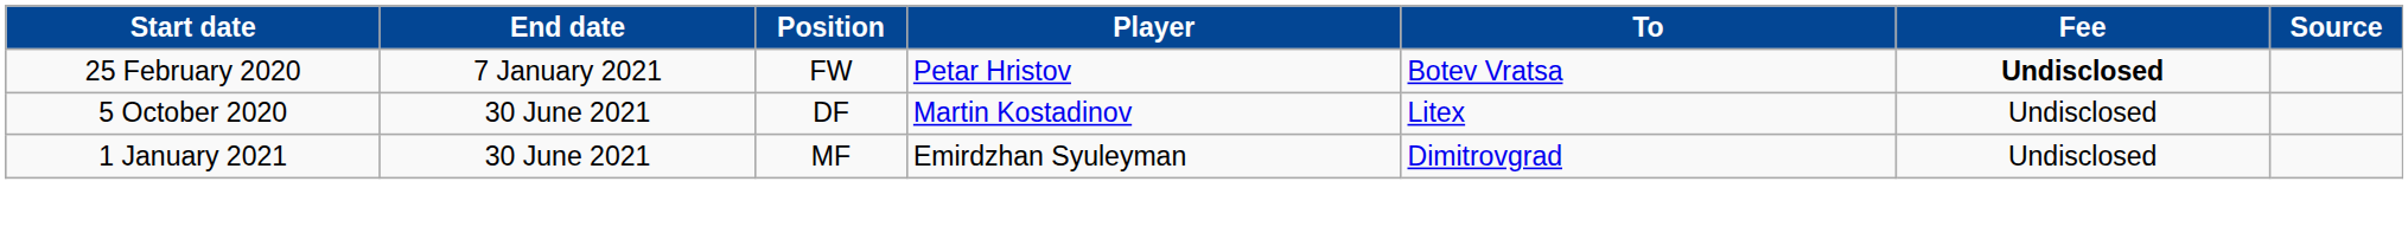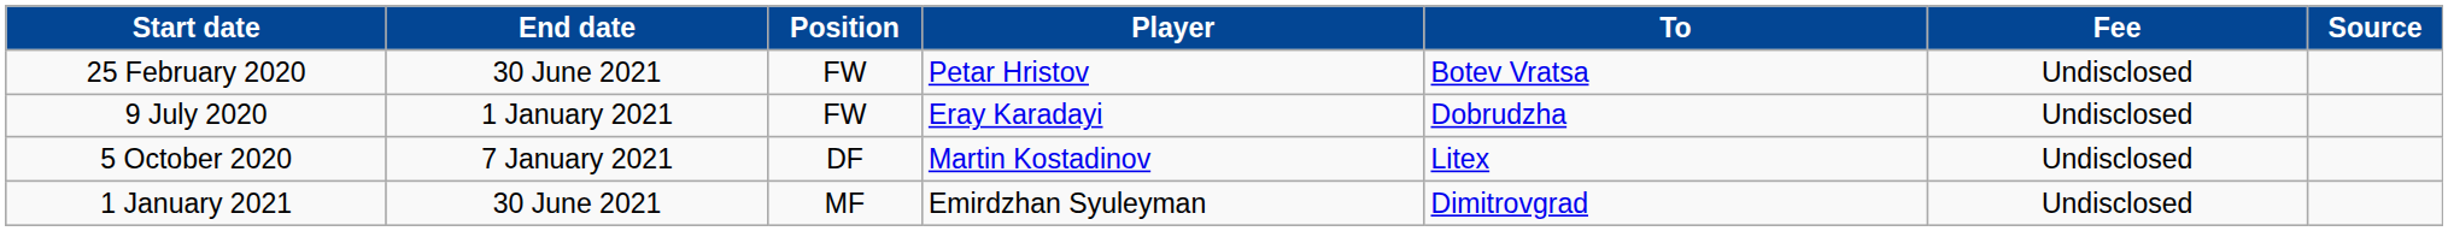 <table class="wikitable sortable"  style="text-align:center; font-size:90%; width:100%;">
 <tr>
 <th scope="col" style="background-color:#034694;color:#FFFFFF; width:150px;">Start date</th>
 <th scope="col" style="background-color:#034694;color:#FFFFFF; width:150px;">End date</th>
 <th scope="col" style="background-color:#034694;color:#FFFFFF; width:50px;">Position</th>
 <th scope="col" style="background-color:#034694;color:#FFFFFF; width:200px;">Player</th>
 <th scope="col" style="background-color:#034694;color:#FFFFFF; width:200px;">To</th>
 <th scope="col" style="background-color:#034694;color:#FFFFFF; width:150px;" data-sort-type="currency">Fee</th>
 <th scope="col" class="unsortable" style="background-color:#034694;color:#FFFFFF; width:25px;">Source</th>
 </tr>
 <tr>
 <td>25 February 2020</td>
-<td>7 January 2021</td>
+<td>30 June 2021</td>
 <td>FW</td>
 <td align=left> <a href='#'>Petar Hristov</a></td>
 <td align=left> <a href='#'>Botev Vratsa</a></td>
-<td><strong>Undisclosed</strong></td>
+<td>Undisclosed</td>
+<td></td>
+</tr>
+<tr>
+<td>9 July 2020</td>
+<td>1 January 2021</td>
+<td>FW</td>
+<td align=left> <a href='#'>Eray Karadayi</a></td>
+<td align=left> <a href='#'>Dobrudzha</a></td>
+<td>Undisclosed</td>
 <td></td>
 </tr>
 <tr>
 <td>5 October 2020</td>
-<td>30 June 2021</td>
+<td>7 January 2021</td>
 <td>DF</td>
 <td align=left> <a href='#'>Martin Kostadinov</a></td>
 <td align=left> <a href='#'>Litex</a></td>
 <td>Undisclosed</td>
 <td></td>
 </tr>
 <tr>
 <td>1 January 2021</td>
 <td>30 June 2021</td>
 <td>MF</td>
 <td align=left> Emirdzhan Syuleyman</td>
 <td align=left> <a href='#'>Dimitrovgrad</a></td>
 <td>Undisclosed</td>
 <td></td>
 </tr>
 </table>
